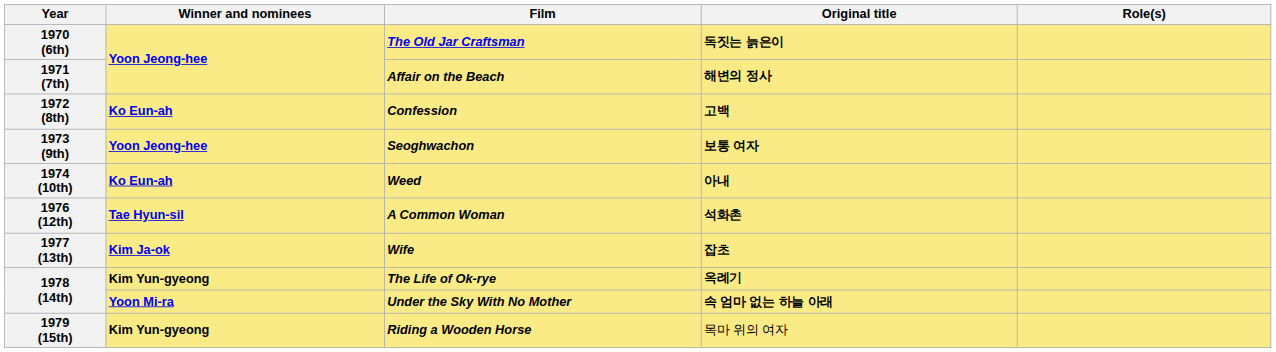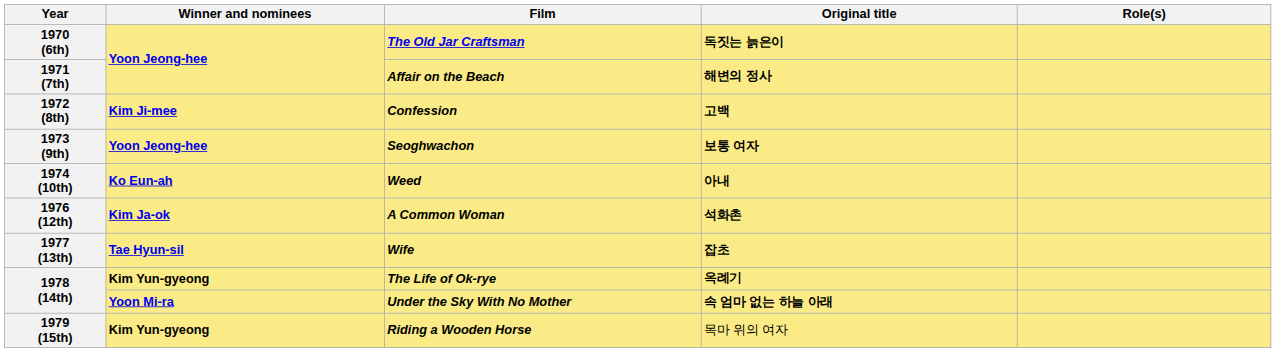 <table class="wikitable" style="width:100%;" cellpadding="6">
 <tr>
 <th style="width:8%;">Year</th>
 <th style="width:22%;">Winner and nominees</th>
 <th style="width:25%;">Film</th>
 <th style="width:25%;">Original title</th>
 <th style="width:20%;">Role(s)</th>
 </tr>
 <tr>
 <th>1970<br>(6th)</th>
 <td style="background:#FAEB86;" rowspan="2"><strong><a href='#'>Yoon Jeong-hee</a> </strong></td>
 <td style="background:#FAEB86;"><strong><em><a href='#'>The Old Jar Craftsman</a></em></strong></td>
 <td style="background:#FAEB86;"><strong>독짓는 늙은이</strong></td>
 <td style="background:#FAEB86;"></td>
 </tr>
 <tr>
 <th>1971<br>(7th)</th>
 <td style="background:#FAEB86;"><strong><em>Affair on the Beach</em></strong></td>
 <td style="background:#FAEB86;"><strong>해변의 정사</strong></td>
 <td style="background:#FAEB86;"></td>
 </tr>
 <tr>
 <th>1972<br>(8th)</th>
-<td style="background:#FAEB86;"><strong><a href='#'>Ko Eun-ah</a> </strong></td>
+<td style="background:#FAEB86;"><strong><a href='#'>Kim Ji-mee</a> </strong></td>
 <td style="background:#FAEB86;"><strong><em>Confession</em></strong></td>
 <td style="background:#FAEB86;"><strong>고백</strong></td>
 <td style="background:#FAEB86;"></td>
 </tr>
 <tr>
 <th>1973<br>(9th)</th>
 <td style="background:#FAEB86;"><strong><a href='#'>Yoon Jeong-hee</a> </strong></td>
 <td style="background:#FAEB86;"><strong><em>Seoghwachon</em></strong></td>
 <td style="background:#FAEB86;"><strong>보통 여자</strong></td>
 <td style="background:#FAEB86;"></td>
 </tr>
 <tr>
 <th>1974<br>(10th)</th>
 <td style="background:#FAEB86;"><strong><a href='#'>Ko Eun-ah</a> </strong></td>
 <td style="background:#FAEB86;"><strong><em>Weed</em></strong></td>
 <td style="background:#FAEB86;"><strong>아내</strong></td>
 <td style="background:#FAEB86;"></td>
 </tr>
 <tr>
 <th>1976<br>(12th)</th>
-<td style="background:#FAEB86;"><strong><a href='#'>Tae Hyun-sil</a> </strong></td>
+<td style="background:#FAEB86;"><strong><a href='#'>Kim Ja-ok</a> </strong></td>
 <td style="background:#FAEB86;"><strong><em>A Common Woman</em></strong></td>
 <td style="background:#FAEB86;"><strong>석화촌</strong></td>
 <td style="background:#FAEB86;"></td>
 </tr>
 <tr>
 <th>1977<br>(13th)</th>
-<td style="background:#FAEB86;"><strong><a href='#'>Kim Ja-ok</a> </strong></td>
+<td style="background:#FAEB86;"><strong><a href='#'>Tae Hyun-sil</a> </strong></td>
 <td style="background:#FAEB86;"><strong><em>Wife</em></strong></td>
 <td style="background:#FAEB86;"><strong>잡초</strong></td>
 <td style="background:#FAEB86;"></td>
 </tr>
 <tr>
 <th rowspan="2">1978<br>(14th)</th>
 <td style="background:#FAEB86;"><strong>Kim Yun-gyeong </strong></td>
 <td style="background:#FAEB86;"><strong><em>The Life of Ok-rye</em></strong></td>
 <td style="background:#FAEB86;"><strong>옥례기</strong></td>
 <td style="background:#FAEB86;"></td>
 </tr>
 <tr>
 <td style="background:#FAEB86;"><strong><a href='#'>Yoon Mi-ra</a> </strong></td>
 <td style="background:#FAEB86;"><strong><em>Under the Sky With No Mother</em></strong></td>
 <td style="background:#FAEB86;"><strong>속 엄마 없는 하늘 아래</strong></td>
 <td style="background:#FAEB86;"></td>
 </tr>
 <tr>
 <th>1979<br>(15th)</th>
 <td style="background:#FAEB86;"><strong>Kim Yun-gyeong </strong></td>
 <td style="background:#FAEB86;"><strong><em>Riding a Wooden Horse<strong> <em></td>
 <td style="background:#FAEB86;"></strong>목마 위의 여자<strong></td>
 <td style="background:#FAEB86;"></td>
 </tr>
 </table>
